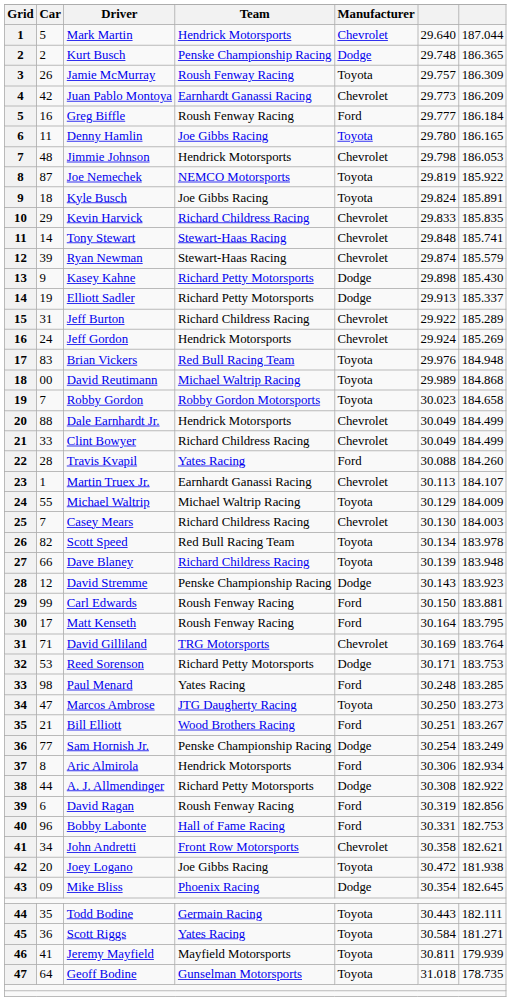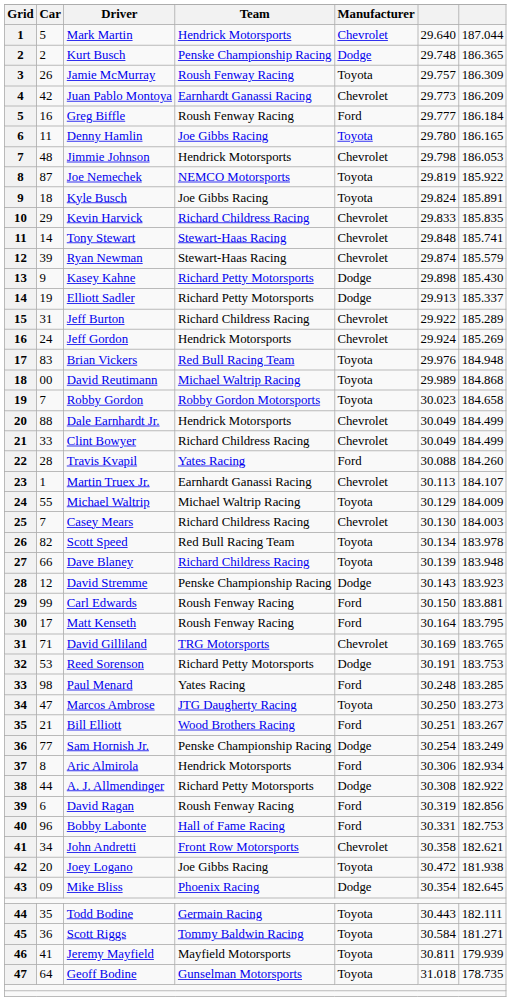 <table class="wikitable">
 <tr>
 </tr>
 <tr>
 <th scope="col">Grid</th>
 <th scope="col">Car</th>
 <th scope="col">Driver</th>
 <th scope="col">Team</th>
 <th scope="col">Manufacturer</th>
 <th scope="col"></th>
 <th scope="col"></th>
 </tr>
 <tr>
 <th scope="row">1</th>
 <td>5</td>
 <td><a href='#'>Mark Martin</a></td>
 <td><a href='#'>Hendrick Motorsports</a></td>
 <td><a href='#'>Chevrolet</a></td>
 <td>29.640</td>
 <td>187.044</td>
 </tr>
 <tr>
 <th scope="row">2</th>
 <td>2</td>
 <td><a href='#'>Kurt Busch</a></td>
 <td><a href='#'>Penske Championship Racing</a></td>
 <td><a href='#'>Dodge</a></td>
 <td>29.748</td>
 <td>186.365</td>
 </tr>
 <tr>
 <th scope="row">3</th>
 <td>26</td>
 <td><a href='#'>Jamie McMurray</a></td>
 <td><a href='#'>Roush Fenway Racing</a></td>
 <td>Toyota</td>
 <td>29.757</td>
 <td>186.309</td>
 </tr>
 <tr>
 <th scope="row">4</th>
 <td>42</td>
 <td><a href='#'>Juan Pablo Montoya</a></td>
 <td><a href='#'>Earnhardt Ganassi Racing</a></td>
 <td>Chevrolet</td>
 <td>29.773</td>
 <td>186.209</td>
 </tr>
 <tr>
 <th scope="row">5</th>
 <td>16</td>
 <td><a href='#'>Greg Biffle</a></td>
 <td>Roush Fenway Racing</td>
 <td>Ford</td>
 <td>29.777</td>
 <td>186.184</td>
 </tr>
 <tr>
 <th scope="row">6</th>
 <td>11</td>
 <td><a href='#'>Denny Hamlin</a></td>
 <td><a href='#'>Joe Gibbs Racing</a></td>
 <td><a href='#'>Toyota</a></td>
 <td>29.780</td>
 <td>186.165</td>
 </tr>
 <tr>
 <th scope="row">7</th>
 <td>48</td>
 <td><a href='#'>Jimmie Johnson</a></td>
 <td>Hendrick Motorsports</td>
 <td>Chevrolet</td>
 <td>29.798</td>
 <td>186.053</td>
 </tr>
 <tr>
 <th scope="row">8</th>
 <td>87</td>
 <td><a href='#'>Joe Nemechek</a></td>
 <td><a href='#'>NEMCO Motorsports</a></td>
 <td>Toyota</td>
 <td>29.819</td>
 <td>185.922</td>
 </tr>
 <tr>
 <th scope="row">9</th>
 <td>18</td>
 <td><a href='#'>Kyle Busch</a></td>
 <td>Joe Gibbs Racing</td>
 <td>Toyota</td>
 <td>29.824</td>
 <td>185.891</td>
 </tr>
 <tr>
 <th scope="row">10</th>
 <td>29</td>
 <td><a href='#'>Kevin Harvick</a></td>
 <td><a href='#'>Richard Childress Racing</a></td>
 <td>Chevrolet</td>
 <td>29.833</td>
 <td>185.835</td>
 </tr>
 <tr>
 <th scope="row">11</th>
 <td>14</td>
 <td><a href='#'>Tony Stewart</a></td>
 <td><a href='#'>Stewart-Haas Racing</a></td>
 <td>Chevrolet</td>
 <td>29.848</td>
 <td>185.741</td>
 </tr>
 <tr>
 <th scope="row">12</th>
 <td>39</td>
 <td><a href='#'>Ryan Newman</a></td>
 <td>Stewart-Haas Racing</td>
 <td>Chevrolet</td>
 <td>29.874</td>
 <td>185.579</td>
 </tr>
 <tr>
 <th scope="row">13</th>
 <td>9</td>
 <td><a href='#'>Kasey Kahne</a></td>
 <td><a href='#'>Richard Petty Motorsports</a></td>
 <td>Dodge</td>
 <td>29.898</td>
 <td>185.430</td>
 </tr>
 <tr>
 <th scope="row">14</th>
 <td>19</td>
 <td><a href='#'>Elliott Sadler</a></td>
 <td>Richard Petty Motorsports</td>
 <td>Dodge</td>
 <td>29.913</td>
 <td>185.337</td>
 </tr>
 <tr>
 <th scope="row">15</th>
 <td>31</td>
 <td><a href='#'>Jeff Burton</a></td>
 <td>Richard Childress Racing</td>
 <td>Chevrolet</td>
 <td>29.922</td>
 <td>185.289</td>
 </tr>
 <tr>
 <th scope="row">16</th>
 <td>24</td>
 <td><a href='#'>Jeff Gordon</a></td>
 <td>Hendrick Motorsports</td>
 <td>Chevrolet</td>
 <td>29.924</td>
 <td>185.269</td>
 </tr>
 <tr>
 <th scope="row">17</th>
 <td>83</td>
 <td><a href='#'>Brian Vickers</a></td>
 <td><a href='#'>Red Bull Racing Team</a></td>
 <td>Toyota</td>
 <td>29.976</td>
 <td>184.948</td>
 </tr>
 <tr>
 <th scope="row">18</th>
 <td>00</td>
 <td><a href='#'>David Reutimann</a></td>
 <td><a href='#'>Michael Waltrip Racing</a></td>
 <td>Toyota</td>
 <td>29.989</td>
 <td>184.868</td>
 </tr>
 <tr>
 <th scope="row">19</th>
 <td>7</td>
 <td><a href='#'>Robby Gordon</a></td>
 <td><a href='#'>Robby Gordon Motorsports</a></td>
 <td>Toyota</td>
 <td>30.023</td>
 <td>184.658</td>
 </tr>
 <tr>
 <th scope="row">20</th>
 <td>88</td>
 <td><a href='#'>Dale Earnhardt Jr.</a></td>
 <td>Hendrick Motorsports</td>
 <td>Chevrolet</td>
 <td>30.049</td>
 <td>184.499</td>
 </tr>
 <tr>
 <th scope="row">21</th>
 <td>33</td>
 <td><a href='#'>Clint Bowyer</a></td>
 <td>Richard Childress Racing</td>
 <td>Chevrolet</td>
 <td>30.049</td>
 <td>184.499</td>
 </tr>
 <tr>
 <th scope="row">22</th>
 <td>28</td>
 <td><a href='#'>Travis Kvapil</a></td>
 <td><a href='#'>Yates Racing</a></td>
 <td>Ford</td>
 <td>30.088</td>
 <td>184.260</td>
 </tr>
 <tr>
 <th scope="row">23</th>
 <td>1</td>
 <td><a href='#'>Martin Truex Jr.</a></td>
 <td>Earnhardt Ganassi Racing</td>
 <td>Chevrolet</td>
 <td>30.113</td>
 <td>184.107</td>
 </tr>
 <tr>
 <th scope="row">24</th>
 <td>55</td>
 <td><a href='#'>Michael Waltrip</a></td>
 <td>Michael Waltrip Racing</td>
 <td>Toyota</td>
 <td>30.129</td>
 <td>184.009</td>
 </tr>
 <tr>
 <th scope="row">25</th>
 <td>7</td>
 <td><a href='#'>Casey Mears</a></td>
 <td>Richard Childress Racing</td>
 <td>Chevrolet</td>
 <td>30.130</td>
 <td>184.003</td>
 </tr>
 <tr>
 <th scope="row">26</th>
 <td>82</td>
 <td><a href='#'>Scott Speed</a></td>
 <td>Red Bull Racing Team</td>
 <td>Toyota</td>
 <td>30.134</td>
 <td>183.978</td>
 </tr>
 <tr>
 <th scope="row">27</th>
 <td>66</td>
 <td><a href='#'>Dave Blaney</a></td>
 <td><a href='#'>Richard Childress Racing</a></td>
 <td>Toyota</td>
 <td>30.139</td>
 <td>183.948</td>
 </tr>
 <tr>
 <th scope="row">28</th>
 <td>12</td>
 <td><a href='#'>David Stremme</a></td>
 <td>Penske Championship Racing</td>
 <td>Dodge</td>
 <td>30.143</td>
 <td>183.923</td>
 </tr>
 <tr>
 <th scope="row">29</th>
 <td>99</td>
 <td><a href='#'>Carl Edwards</a></td>
 <td>Roush Fenway Racing</td>
 <td>Ford</td>
 <td>30.150</td>
 <td>183.881</td>
 </tr>
 <tr>
 <th scope="row">30</th>
 <td>17</td>
 <td><a href='#'>Matt Kenseth</a></td>
 <td>Roush Fenway Racing</td>
 <td>Ford</td>
 <td>30.164</td>
 <td>183.795</td>
 </tr>
 <tr>
 <th scope="row">31</th>
 <td>71</td>
 <td><a href='#'>David Gilliland</a></td>
 <td><a href='#'>TRG Motorsports</a></td>
 <td>Chevrolet</td>
 <td>30.169</td>
-<td>183.764</td>
+<td>183.765</td>
 </tr>
 <tr>
 <th scope="row">32</th>
 <td>53</td>
 <td><a href='#'>Reed Sorenson</a></td>
 <td>Richard Petty Motorsports</td>
 <td>Dodge</td>
-<td>30.171</td>
+<td>30.191</td>
 <td>183.753</td>
 </tr>
 <tr>
 <th scope="row">33</th>
 <td>98</td>
 <td><a href='#'>Paul Menard</a></td>
 <td>Yates Racing</td>
 <td>Ford</td>
 <td>30.248</td>
 <td>183.285</td>
 </tr>
 <tr>
 <th scope="row">34</th>
 <td>47</td>
 <td><a href='#'>Marcos Ambrose</a></td>
 <td><a href='#'>JTG Daugherty Racing</a></td>
 <td>Toyota</td>
 <td>30.250</td>
 <td>183.273</td>
 </tr>
 <tr>
 <th scope="row">35</th>
 <td>21</td>
 <td><a href='#'>Bill Elliott</a></td>
 <td><a href='#'>Wood Brothers Racing</a></td>
 <td>Ford</td>
 <td>30.251</td>
 <td>183.267</td>
 </tr>
 <tr>
 <th scope="row">36</th>
 <td>77</td>
 <td><a href='#'>Sam Hornish Jr.</a></td>
 <td>Penske Championship Racing</td>
 <td>Dodge</td>
 <td>30.254</td>
 <td>183.249</td>
 </tr>
 <tr>
 <th scope="row">37</th>
 <td>8</td>
 <td><a href='#'>Aric Almirola</a></td>
 <td>Hendrick Motorsports</td>
 <td>Ford</td>
 <td>30.306</td>
 <td>182.934</td>
 </tr>
 <tr>
 <th scope="row">38</th>
 <td>44</td>
 <td><a href='#'>A. J. Allmendinger</a></td>
 <td>Richard Petty Motorsports</td>
 <td>Dodge</td>
 <td>30.308</td>
 <td>182.922</td>
 </tr>
 <tr>
 <th scope="row">39</th>
 <td>6</td>
 <td><a href='#'>David Ragan</a></td>
 <td>Roush Fenway Racing</td>
 <td>Ford</td>
 <td>30.319</td>
 <td>182.856</td>
 </tr>
 <tr>
 <th scope="row">40</th>
 <td>96</td>
 <td><a href='#'>Bobby Labonte</a></td>
 <td><a href='#'>Hall of Fame Racing</a></td>
 <td>Ford</td>
 <td>30.331</td>
 <td>182.753</td>
 </tr>
 <tr>
 <th scope="row">41</th>
 <td>34</td>
 <td><a href='#'>John Andretti</a></td>
 <td><a href='#'>Front Row Motorsports</a></td>
 <td>Chevrolet</td>
 <td>30.358</td>
 <td>182.621</td>
 </tr>
 <tr>
 <th scope="row">42</th>
 <td>20</td>
 <td><a href='#'>Joey Logano</a></td>
 <td>Joe Gibbs Racing</td>
 <td>Toyota</td>
 <td>30.472</td>
 <td>181.938</td>
 </tr>
 <tr>
 <th scope="row">43</th>
 <td>09</td>
 <td><a href='#'>Mike Bliss</a></td>
 <td><a href='#'>Phoenix Racing</a></td>
 <td>Dodge</td>
 <td>30.354</td>
 <td>182.645</td>
 </tr>
 <tr>
 <td colspan="8"></td>
 </tr>
 <tr>
 <th scope="row">44</th>
 <td>35</td>
 <td><a href='#'>Todd Bodine</a></td>
 <td><a href='#'>Germain Racing</a></td>
 <td>Toyota</td>
 <td>30.443</td>
 <td>182.111</td>
 </tr>
 <tr>
 <th scope="row">45</th>
 <td>36</td>
 <td><a href='#'>Scott Riggs</a></td>
-<td><a href='#'>Yates Racing</a></td>
+<td><a href='#'>Tommy Baldwin Racing</a></td>
 <td>Toyota</td>
 <td>30.584</td>
 <td>181.271</td>
 </tr>
 <tr>
 <th scope="row">46</th>
 <td>41</td>
 <td><a href='#'>Jeremy Mayfield</a></td>
 <td>Mayfield Motorsports</td>
 <td>Toyota</td>
 <td>30.811</td>
 <td>179.939</td>
 </tr>
 <tr>
 <th scope="row">47</th>
 <td>64</td>
 <td><a href='#'>Geoff Bodine</a></td>
 <td><a href='#'>Gunselman Motorsports</a></td>
 <td>Toyota</td>
 <td>31.018</td>
 <td>178.735</td>
 </tr>
 <tr>
 <td colspan="10"></td>
 </tr>
 <tr>
 <td colspan="8"></td>
 </tr>
 </table>
